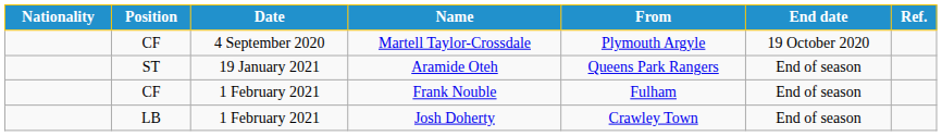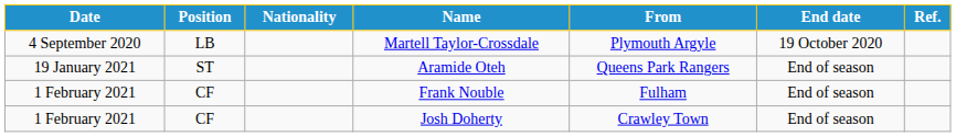 <table class="wikitable" style="text-align:center; font-size:90%; width:100%;">
 <tr>
+<th style="background:#2191CC; color:white; border:1px solid #F7C408; text-align:center;">Date</th>
+<th style="background:#2191CC; color:white; border:1px solid #F7C408; text-align:center;">Position</th>
 <th style="background:#2191CC; color:white; border:1px solid #F7C408; text-align:center;">Nationality</th>
-<th style="background:#2191CC; color:white; border:1px solid #F7C408; text-align:center;">Position</th>
-<th style="background:#2191CC; color:white; border:1px solid #F7C408; text-align:center;">Date</th>
 <th style="background:#2191CC; color:white; border:1px solid #F7C408; text-align:center;">Name</th>
 <th style="background:#2191CC; color:white; border:1px solid #F7C408; text-align:center;">From</th>
 <th style="background:#2191CC; color:white; border:1px solid #F7C408; text-align:center;">End date</th>
 <th style="background:#2191CC; color:white; border:1px solid #F7C408; text-align:center;">Ref.</th>
 </tr>
 <tr>
+<td>4 September 2020</td>
+<td>LB</td>
 <td></td>
-<td>CF</td>
-<td>4 September 2020</td>
 <td><a href='#'>Martell Taylor-Crossdale</a></td>
 <td> <a href='#'>Plymouth Argyle</a></td>
 <td>19 October 2020</td>
 <td></td>
 </tr>
 <tr>
+<td>19 January 2021</td>
+<td>ST</td>
 <td></td>
-<td>ST</td>
-<td>19 January 2021</td>
 <td><a href='#'>Aramide Oteh</a></td>
 <td> <a href='#'>Queens Park Rangers</a></td>
 <td>End of season</td>
 <td></td>
 </tr>
 <tr>
+<td>1 February 2021</td>
+<td>CF</td>
 <td></td>
-<td>CF</td>
-<td>1 February 2021</td>
 <td><a href='#'>Frank Nouble</a></td>
 <td> <a href='#'>Fulham</a></td>
 <td>End of season</td>
 <td></td>
 </tr>
 <tr>
+<td>1 February 2021</td>
+<td>CF</td>
 <td></td>
-<td>LB</td>
-<td>1 February 2021</td>
 <td><a href='#'>Josh Doherty</a></td>
 <td> <a href='#'>Crawley Town</a></td>
 <td>End of season</td>
 <td></td>
 </tr>
 </table>
